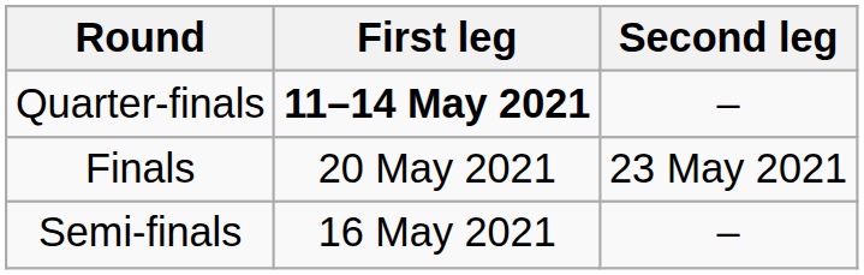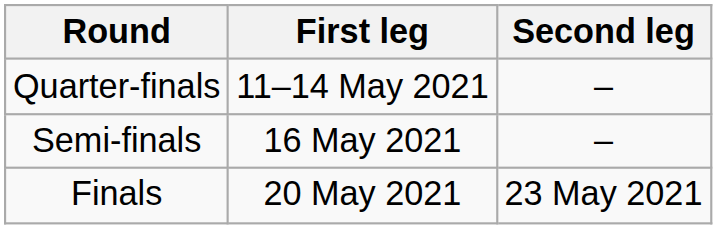 <table class="wikitable" border="1">
 <tr align="center">
 <th>Round</th>
 <th>First leg</th>
 <th>Second leg</th>
 </tr>
 <tr align="center">
 <td>Quarter-finals</td>
-<td><strong>11–14 May 2021</strong></td>
+<td>11–14 May 2021</td>
+<td>–</td>
+</tr>
+<tr align="center">
+<td>Semi-finals</td>
+<td>16 May 2021</td>
 <td>–</td>
 </tr>
 <tr align="center">
 <td>Finals</td>
 <td>20 May 2021</td>
 <td>23 May 2021</td>
 </tr>
-<tr align="center">
-<td>Semi-finals</td>
-<td>16 May 2021</td>
-<td>–</td>
-</tr>
 </table>
